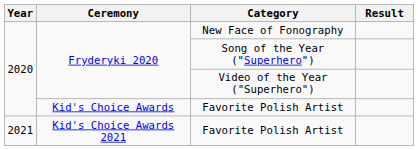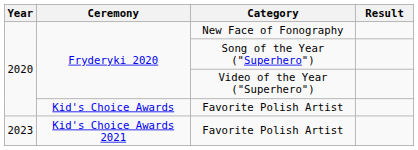 <table class="wikitable plainrowheaders" style="text-align:center;" border="1">
 <tr>
 <th scope="col" style="width:2.5em;">Year</th>
 <th scope="col" style="width:14em;">Ceremony</th>
 <th scope="col" style="width:15em;">Category</th>
 <th scope="col" style="width:5em;">Result</th>
 </tr>
 <tr>
 <td rowspan="4">2020</td>
 <td rowspan="3"><a href='#'>Fryderyki 2020</a></td>
 <td>New Face of Fonography</td>
 <td></td>
 </tr>
 <tr>
 <td>Song of the Year ("<a href='#'>Superhero</a>")</td>
 <td></td>
 </tr>
 <tr>
 <td>Video of the Year ("Superhero")</td>
 <td></td>
 </tr>
 <tr>
 <td><a href='#'>Kid's Choice Awards</a></td>
 <td>Favorite Polish Artist</td>
 <td></td>
 </tr>
 <tr>
-<td>2021</td>
+<td>2023</td>
 <td><a href='#'>Kid's Choice Awards 2021</a></td>
 <td>Favorite Polish Artist</td>
 <td></td>
 </tr>
 </table>
